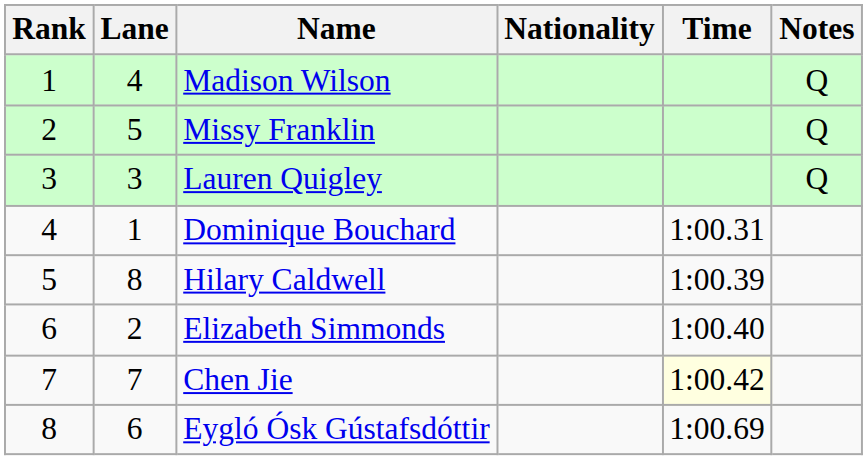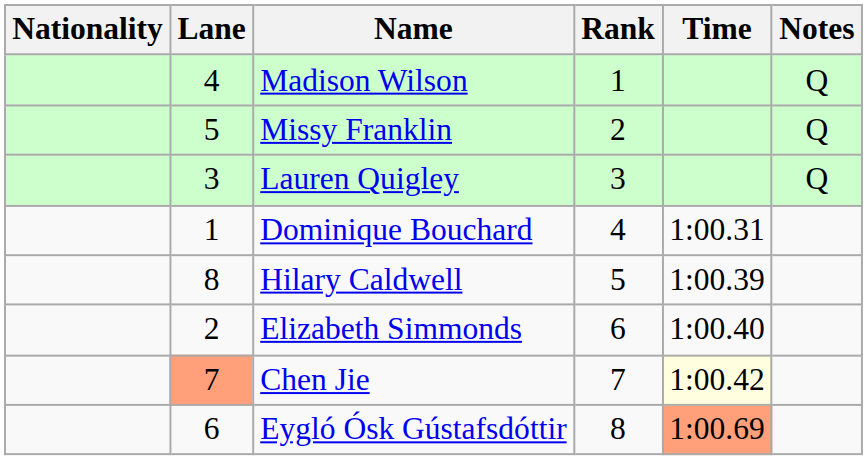 <table class="wikitable sortable" style="text-align:center">
 <tr>
-<th>Rank</th>
+<th>Nationality</th>
 <th>Lane</th>
 <th>Name</th>
-<th>Nationality</th>
+<th>Rank</th>
 <th>Time</th>
 <th>Notes</th>
 </tr>
 <tr bgcolor=ccffcc>
-<td>1</td>
+<td align=left></td>
 <td>4</td>
 <td align=left><a href='#'>Madison Wilson</a></td>
-<td align=left></td>
+<td>1</td>
 <td></td>
 <td>Q</td>
 </tr>
 <tr bgcolor=ccffcc>
-<td>2</td>
+<td align=left></td>
 <td>5</td>
 <td align=left><a href='#'>Missy Franklin</a></td>
-<td align=left></td>
+<td>2</td>
 <td></td>
 <td>Q</td>
 </tr>
 <tr bgcolor=ccffcc>
-<td>3</td>
+<td align=left></td>
 <td>3</td>
 <td align=left><a href='#'>Lauren Quigley</a></td>
-<td align=left></td>
+<td>3</td>
 <td></td>
 <td>Q</td>
 </tr>
 <tr>
-<td>4</td>
+<td align=left></td>
 <td>1</td>
 <td align=left><a href='#'>Dominique Bouchard</a></td>
-<td align=left></td>
+<td>4</td>
 <td>1:00.31</td>
 <td></td>
 </tr>
 <tr>
-<td>5</td>
+<td align=left></td>
 <td>8</td>
 <td align=left><a href='#'>Hilary Caldwell</a></td>
-<td align=left></td>
+<td>5</td>
 <td>1:00.39</td>
 <td></td>
 </tr>
 <tr>
-<td>6</td>
+<td align=left></td>
 <td>2</td>
 <td align=left><a href='#'>Elizabeth Simmonds</a></td>
-<td align=left></td>
+<td>6</td>
 <td>1:00.40</td>
 <td></td>
 </tr>
 <tr>
+<td align=left></td>
+<td style="background: lightsalmon;">7</td>
+<td align=left><a href='#'>Chen Jie</a></td>
 <td>7</td>
-<td>7</td>
-<td align=left><a href='#'>Chen Jie</a></td>
-<td align=left></td>
 <td style="background: lightyellow;">1:00.42</td>
 <td></td>
 </tr>
 <tr>
-<td>8</td>
+<td align=left></td>
 <td>6</td>
 <td align=left><a href='#'>Eygló Ósk Gústafsdóttir</a></td>
-<td align=left></td>
-<td>1:00.69</td>
+<td>8</td>
+<td style="background: lightsalmon;">1:00.69</td>
 <td></td>
 </tr>
 </table>
